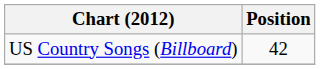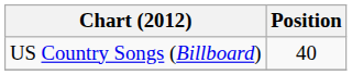 <table class="wikitable sortable">
 <tr>
 <th scope="col">Chart (2012)</th>
 <th scope="col">Position</th>
 </tr>
 <tr>
 <td>US <a href='#'>Country Songs</a> (<em><a href='#'>Billboard</a></em>)</td>
-<td align="center">42</td>
+<td align="center">40</td>
 </tr>
 <tr>
 </tr>
 </table>
